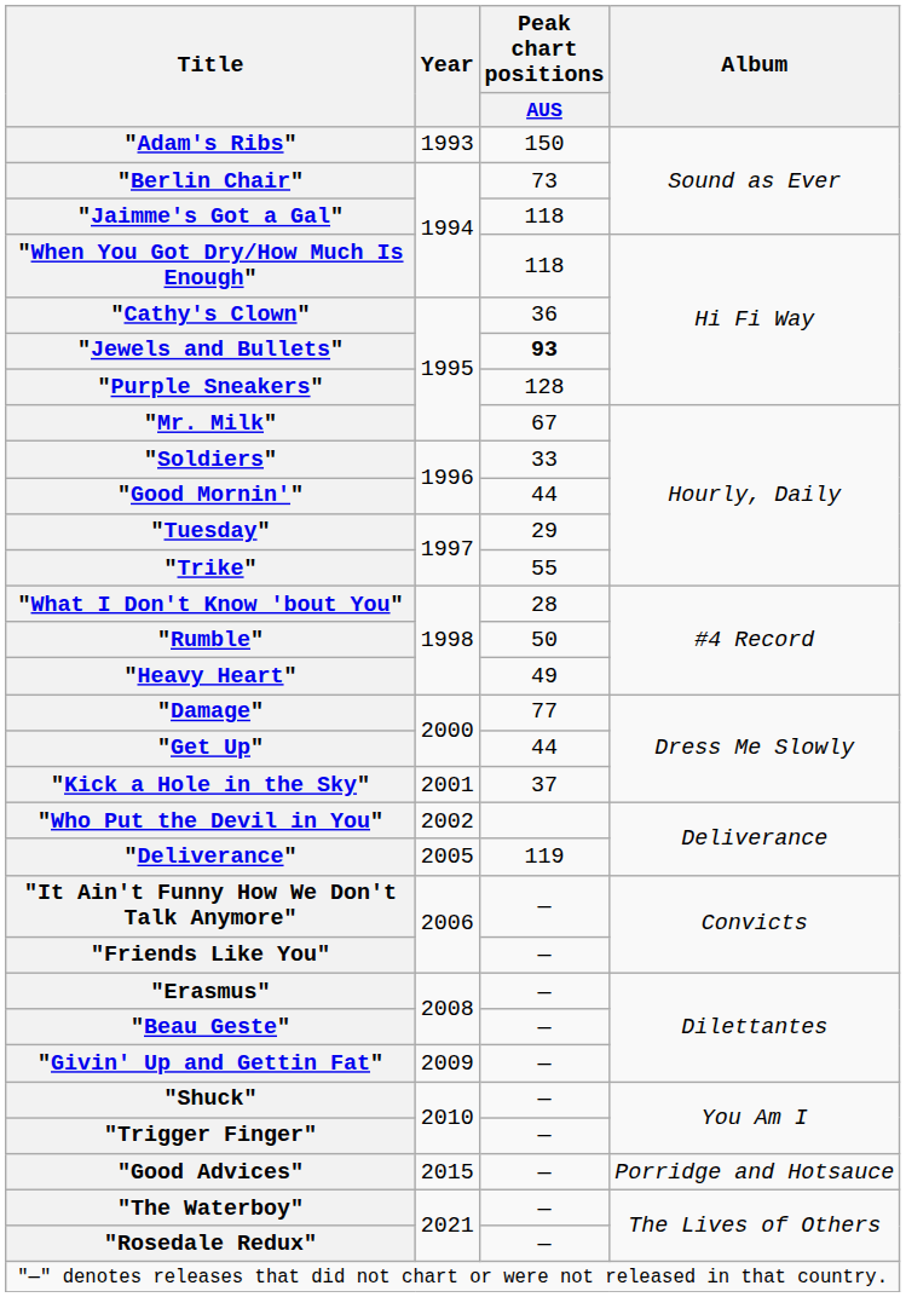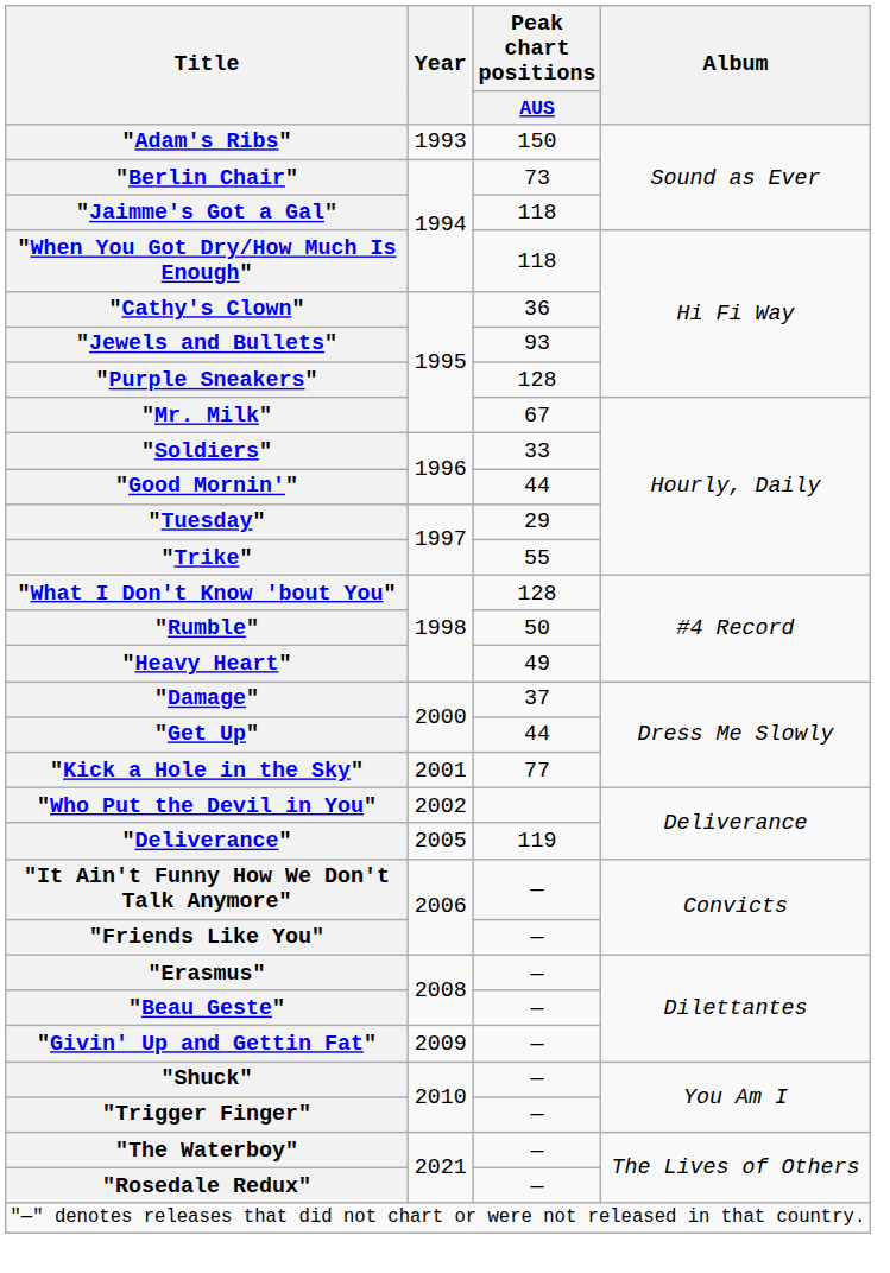 <table class="wikitable plainrowheaders" style="text-align:center;" border="1">
 <tr>
 <th scope="col" rowspan="2" style="width:18em;">Title</th>
 <th scope="col" rowspan="2">Year</th>
 <th scope="col" colspan="1">Peak chart positions</th>
 <th scope="col" rowspan="2">Album</th>
 </tr>
 <tr>
 <th scope="col" style="width:3em;font-size:90%;"><a href='#'>AUS</a><br></th>
 </tr>
 <tr>
 <th scope="row">"<a href='#'>Adam's Ribs</a>"</th>
 <td>1993</td>
 <td>150</td>
 <td rowspan=3><em>Sound as Ever</em></td>
 </tr>
 <tr>
 <th scope="row">"<a href='#'>Berlin Chair</a>"</th>
 <td rowspan=3>1994</td>
 <td>73</td>
 </tr>
 <tr>
 <th scope="row">"<a href='#'>Jaimme's Got a Gal</a>"</th>
 <td>118</td>
 </tr>
 <tr>
 <th scope="row">"<a href='#'>When You Got Dry/How Much Is Enough</a>"</th>
 <td>118</td>
 <td rowspan=4><em>Hi Fi Way</em></td>
 </tr>
 <tr>
 <th scope="row">"<a href='#'>Cathy's Clown</a>"</th>
 <td rowspan=4>1995</td>
 <td>36</td>
 </tr>
 <tr>
 <th scope="row">"<a href='#'>Jewels and Bullets</a>"</th>
-<td><strong>93</strong></td>
+<td>93</td>
 </tr>
 <tr>
 <th scope="row">"<a href='#'>Purple Sneakers</a>"</th>
 <td>128</td>
 </tr>
 <tr>
 <th scope="row">"<a href='#'>Mr. Milk</a>"</th>
 <td>67</td>
 <td rowspan=5><em>Hourly, Daily</em></td>
 </tr>
 <tr>
 <th scope="row">"<a href='#'>Soldiers</a>"</th>
 <td rowspan=2>1996</td>
 <td>33</td>
 </tr>
 <tr>
 <th scope="row">"<a href='#'>Good Mornin'</a>"</th>
 <td>44</td>
 </tr>
 <tr>
 <th scope="row">"<a href='#'>Tuesday</a>"</th>
 <td rowspan=2>1997</td>
 <td>29</td>
 </tr>
 <tr>
 <th scope="row">"<a href='#'>Trike</a>"</th>
 <td>55</td>
 </tr>
 <tr>
 <th scope="row">"<a href='#'>What I Don't Know 'bout You</a>"</th>
 <td rowspan=3>1998</td>
-<td>28</td>
+<td>128</td>
 <td rowspan=3><em>#4 Record</em></td>
 </tr>
 <tr>
 <th scope="row">"<a href='#'>Rumble</a>"</th>
 <td>50</td>
 </tr>
 <tr>
 <th scope="row">"<a href='#'>Heavy Heart</a>"</th>
 <td>49</td>
 </tr>
 <tr>
 <th scope="row">"<a href='#'>Damage</a>"</th>
 <td rowspan=2>2000</td>
-<td>77</td>
+<td>37</td>
 <td rowspan=3><em>Dress Me Slowly</em></td>
 </tr>
 <tr>
 <th scope="row">"<a href='#'>Get Up</a>"</th>
 <td>44</td>
 </tr>
 <tr>
 <th scope="row">"<a href='#'>Kick a Hole in the Sky</a>"</th>
 <td>2001</td>
-<td>37</td>
+<td>77</td>
 </tr>
 <tr>
 <th scope="row">"<a href='#'>Who Put the Devil in You</a>"</th>
 <td>2002</td>
 <td></td>
 <td rowspan=2><em>Deliverance</em></td>
 </tr>
 <tr>
 <th scope="row">"<a href='#'>Deliverance</a>"</th>
 <td>2005</td>
 <td>119</td>
 </tr>
 <tr>
 <th scope="row">"It Ain't Funny How We Don't Talk Anymore"</th>
 <td rowspan=2>2006</td>
 <td>—</td>
 <td rowspan=2><em>Convicts</em></td>
 </tr>
 <tr>
 <th scope="row">"Friends Like You"</th>
 <td>—</td>
 </tr>
 <tr>
 <th scope="row">"Erasmus"</th>
 <td rowspan=2>2008</td>
 <td>—</td>
 <td rowspan=3><em>Dilettantes</em></td>
 </tr>
 <tr>
 <th scope="row">"<a href='#'>Beau Geste</a>"</th>
 <td>—</td>
 </tr>
 <tr>
 <th scope="row">"<a href='#'>Givin' Up and Gettin Fat</a>"</th>
 <td>2009</td>
 <td>—</td>
 </tr>
 <tr>
 <th scope="row">"Shuck"</th>
 <td rowspan=2>2010</td>
 <td>—</td>
 <td rowspan=2><em>You Am I</em></td>
 </tr>
 <tr>
 <th scope="row">"Trigger Finger"</th>
 <td>—</td>
 </tr>
 <tr>
-<th scope="row">"Good Advices"</th>
-<td>2015</td>
-<td>—</td>
-<td><em>Porridge and Hotsauce</em></td>
-</tr>
-<tr>
 <th scope="row">"The Waterboy"</th>
 <td rowspan=2>2021</td>
 <td>—</td>
 <td rowspan=2><em>The Lives of Others</em></td>
 </tr>
 <tr>
 <th scope="row">"Rosedale Redux"</th>
 <td>—</td>
 </tr>
 <tr>
 <td colspan="4" style="text-align:center; font-size:85%">"—" denotes releases that did not chart or were not released in that country.</td>
 </tr>
 </table>
